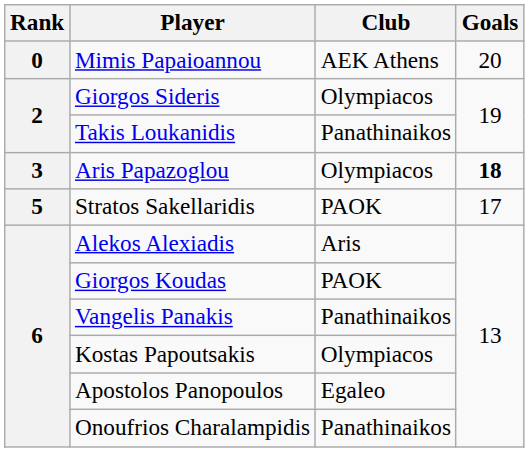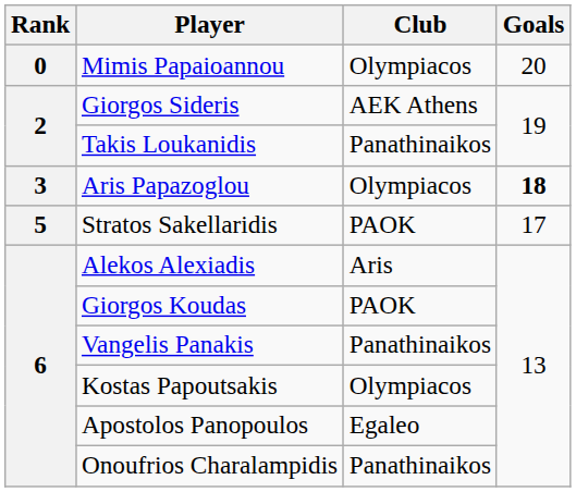 <table class="wikitable" style="text-align:center">
 <tr>
 <th>Rank</th>
 <th>Player</th>
 <th>Club</th>
 <th>Goals</th>
 </tr>
 <tr>
 <th>0</th>
 <td align="left"> <a href='#'>Mimis Papaioannou</a></td>
-<td align="left">AEK Athens</td>
+<td align="left">Olympiacos</td>
 <td>20</td>
 </tr>
 <tr>
 <th rowspan="2">2</th>
 <td align="left"> <a href='#'>Giorgos Sideris</a></td>
-<td align="left">Olympiacos</td>
+<td align="left">AEK Athens</td>
 <td rowspan="2">19</td>
 </tr>
 <tr>
 <td align="left"> <a href='#'>Takis Loukanidis</a></td>
 <td align="left">Panathinaikos</td>
 </tr>
 <tr>
 <th>3</th>
 <td align="left"> <a href='#'>Aris Papazoglou</a></td>
 <td align="left">Olympiacos</td>
 <td><strong>18</strong></td>
 </tr>
 <tr>
 <th>5</th>
 <td align="left"> Stratos Sakellaridis</td>
 <td align="left">PAOK</td>
 <td>17</td>
 </tr>
 <tr>
 <th rowspan="6">6</th>
 <td align="left"> <a href='#'>Alekos Alexiadis</a></td>
 <td align="left">Aris</td>
 <td rowspan="6">13</td>
 </tr>
 <tr>
 <td align="left"> <a href='#'>Giorgos Koudas</a></td>
 <td align="left">PAOK</td>
 </tr>
 <tr>
 <td align="left"> <a href='#'>Vangelis Panakis</a></td>
 <td align="left">Panathinaikos</td>
 </tr>
 <tr>
 <td align="left"> Kostas Papoutsakis</td>
 <td align="left">Olympiacos</td>
 </tr>
 <tr>
 <td align="left"> Apostolos Panopoulos</td>
 <td align="left">Egaleo</td>
 </tr>
 <tr>
 <td align="left"> Onoufrios Charalampidis</td>
 <td align="left">Panathinaikos</td>
 </tr>
 </table>
